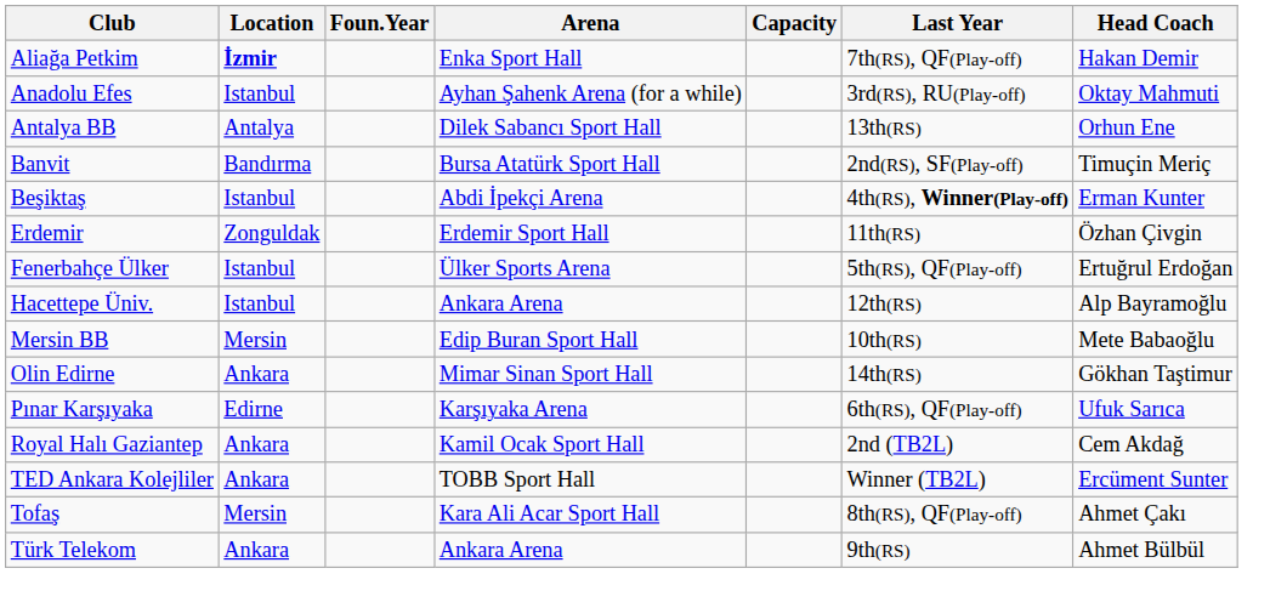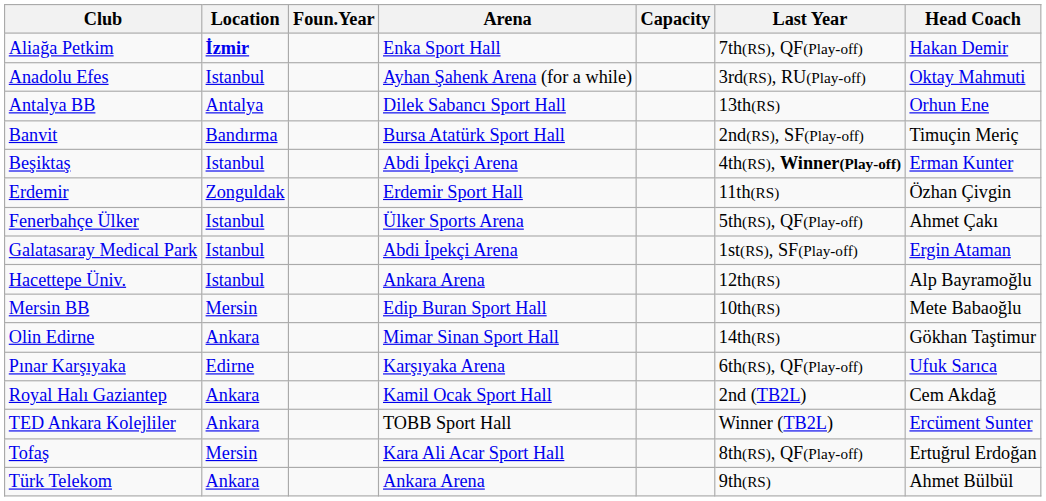 <table class="wikitable sortable">
 <tr>
 <th scope="col">Club</th>
 <th scope="col">Location</th>
 <th scope="col">Foun.Year</th>
 <th scope="col">Arena</th>
 <th scope="col">Capacity</th>
 <th scope="col">Last Year</th>
 <th scope="col">Head Coach</th>
 </tr>
 <tr bgcolor=>
 <td><a href='#'>Aliağa Petkim</a></td>
 <td><strong><a href='#'>İzmir</a></strong></td>
 <td></td>
 <td><a href='#'>Enka Sport Hall</a></td>
 <td></td>
 <td>7th<small>(RS)</small>, QF<small>(Play-off)</small></td>
 <td> <a href='#'>Hakan Demir</a></td>
 </tr>
 <tr bgcolor=>
 <td><a href='#'>Anadolu Efes</a></td>
 <td><a href='#'>Istanbul</a></td>
 <td></td>
 <td><a href='#'>Ayhan Şahenk Arena</a> (for a while)</td>
 <td></td>
 <td>3rd<small>(RS)</small>, RU<small>(Play-off)</small></td>
 <td> <a href='#'>Oktay Mahmuti</a></td>
 </tr>
 <tr bgcolor=>
 <td><a href='#'>Antalya BB</a></td>
 <td><a href='#'>Antalya</a></td>
 <td></td>
 <td><a href='#'>Dilek Sabancı Sport Hall</a></td>
 <td></td>
 <td>13th<small>(RS)</small></td>
 <td> <a href='#'>Orhun Ene</a></td>
 </tr>
 <tr bgcolor=>
 <td><a href='#'>Banvit</a></td>
 <td><a href='#'>Bandırma</a></td>
 <td></td>
 <td><a href='#'>Bursa Atatürk Sport Hall</a></td>
 <td></td>
 <td>2nd<small>(RS)</small>, SF<small>(Play-off)</small></td>
 <td> Timuçin Meriç</td>
 </tr>
 <tr bgcolor=>
 <td><a href='#'>Beşiktaş</a></td>
 <td><a href='#'>Istanbul</a></td>
 <td></td>
 <td><a href='#'>Abdi İpekçi Arena</a></td>
 <td></td>
 <td>4th<small>(RS)</small>, <strong>Winner<small>(Play-off)</small></strong></td>
 <td> <a href='#'>Erman Kunter</a></td>
 </tr>
 <tr bgcolor=>
 <td><a href='#'>Erdemir</a></td>
 <td><a href='#'>Zonguldak</a></td>
 <td></td>
 <td><a href='#'>Erdemir Sport Hall</a></td>
 <td></td>
 <td>11th<small>(RS)</small></td>
 <td> Özhan Çivgin</td>
 </tr>
 <tr bgcolor=>
 <td><a href='#'>Fenerbahçe Ülker</a></td>
 <td><a href='#'>Istanbul</a></td>
 <td></td>
 <td><a href='#'>Ülker Sports Arena</a></td>
 <td></td>
 <td>5th<small>(RS)</small>, QF<small>(Play-off)</small></td>
-<td> Ertuğrul Erdoğan</td>
+<td> Ahmet Çakı</td>
+</tr>
+<tr bgcolor=>
+<td><a href='#'>Galatasaray Medical Park</a></td>
+<td><a href='#'>Istanbul</a></td>
+<td></td>
+<td><a href='#'>Abdi İpekçi Arena</a></td>
+<td></td>
+<td>1st<small>(RS)</small>, SF<small>(Play-off)</small></td>
+<td> <a href='#'>Ergin Ataman</a></td>
 </tr>
 <tr bgcolor=>
 <td><a href='#'>Hacettepe Üniv.</a></td>
 <td><a href='#'>Istanbul</a></td>
 <td></td>
 <td><a href='#'>Ankara Arena</a></td>
 <td></td>
 <td>12th<small>(RS)</small></td>
 <td> Alp Bayramoğlu</td>
 </tr>
 <tr bgcolor=>
 <td><a href='#'>Mersin BB</a></td>
 <td><a href='#'>Mersin</a></td>
 <td></td>
 <td><a href='#'>Edip Buran Sport Hall</a></td>
 <td></td>
 <td>10th<small>(RS)</small></td>
 <td> Mete Babaoğlu</td>
 </tr>
 <tr bgcolor=>
 <td><a href='#'>Olin Edirne</a></td>
 <td><a href='#'>Ankara</a></td>
 <td></td>
 <td><a href='#'>Mimar Sinan Sport Hall</a></td>
 <td></td>
 <td>14th<small>(RS)</small></td>
 <td> Gökhan Taştimur</td>
 </tr>
 <tr bgcolor=>
 <td><a href='#'>Pınar Karşıyaka</a></td>
 <td><a href='#'>Edirne</a></td>
 <td></td>
 <td><a href='#'>Karşıyaka Arena</a></td>
 <td></td>
 <td>6th<small>(RS)</small>, QF<small>(Play-off)</small></td>
 <td> <a href='#'>Ufuk Sarıca</a></td>
 </tr>
 <tr bgcolor=>
 <td><a href='#'>Royal Halı Gaziantep</a></td>
 <td><a href='#'>Ankara</a></td>
 <td></td>
 <td><a href='#'>Kamil Ocak Sport Hall</a></td>
 <td></td>
 <td>2nd (<a href='#'>TB2L</a>)</td>
 <td> Cem Akdağ</td>
 </tr>
 <tr bgcolor=>
 <td><a href='#'>TED Ankara Kolejliler</a></td>
 <td><a href='#'>Ankara</a></td>
 <td></td>
 <td>TOBB Sport Hall</td>
 <td></td>
 <td>Winner (<a href='#'>TB2L</a>)</td>
 <td> <a href='#'>Ercüment Sunter</a></td>
 </tr>
 <tr bgcolor=>
 <td><a href='#'>Tofaş</a></td>
 <td><a href='#'>Mersin</a></td>
 <td></td>
 <td><a href='#'>Kara Ali Acar Sport Hall</a></td>
 <td></td>
 <td>8th<small>(RS)</small>, QF<small>(Play-off)</small></td>
-<td> Ahmet Çakı</td>
+<td> Ertuğrul Erdoğan</td>
 </tr>
 <tr bgcolor=>
 <td><a href='#'>Türk Telekom</a></td>
 <td><a href='#'>Ankara</a></td>
 <td></td>
 <td><a href='#'>Ankara Arena</a></td>
 <td></td>
 <td>9th<small>(RS)</small></td>
 <td> Ahmet Bülbül</td>
 </tr>
 </table>
